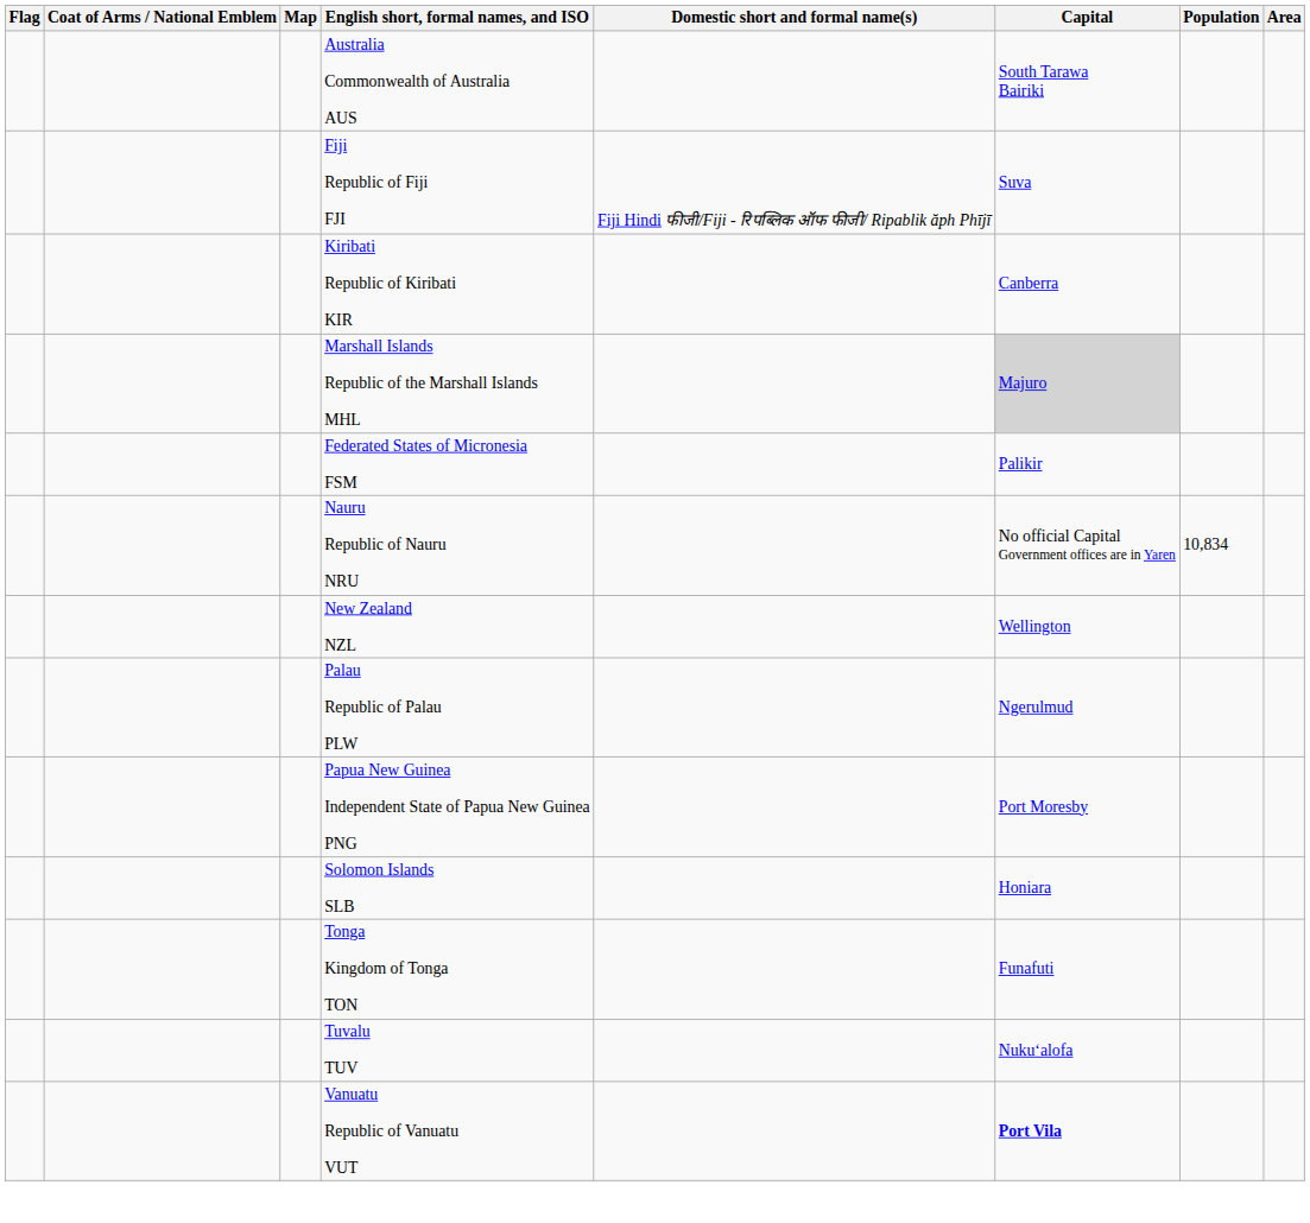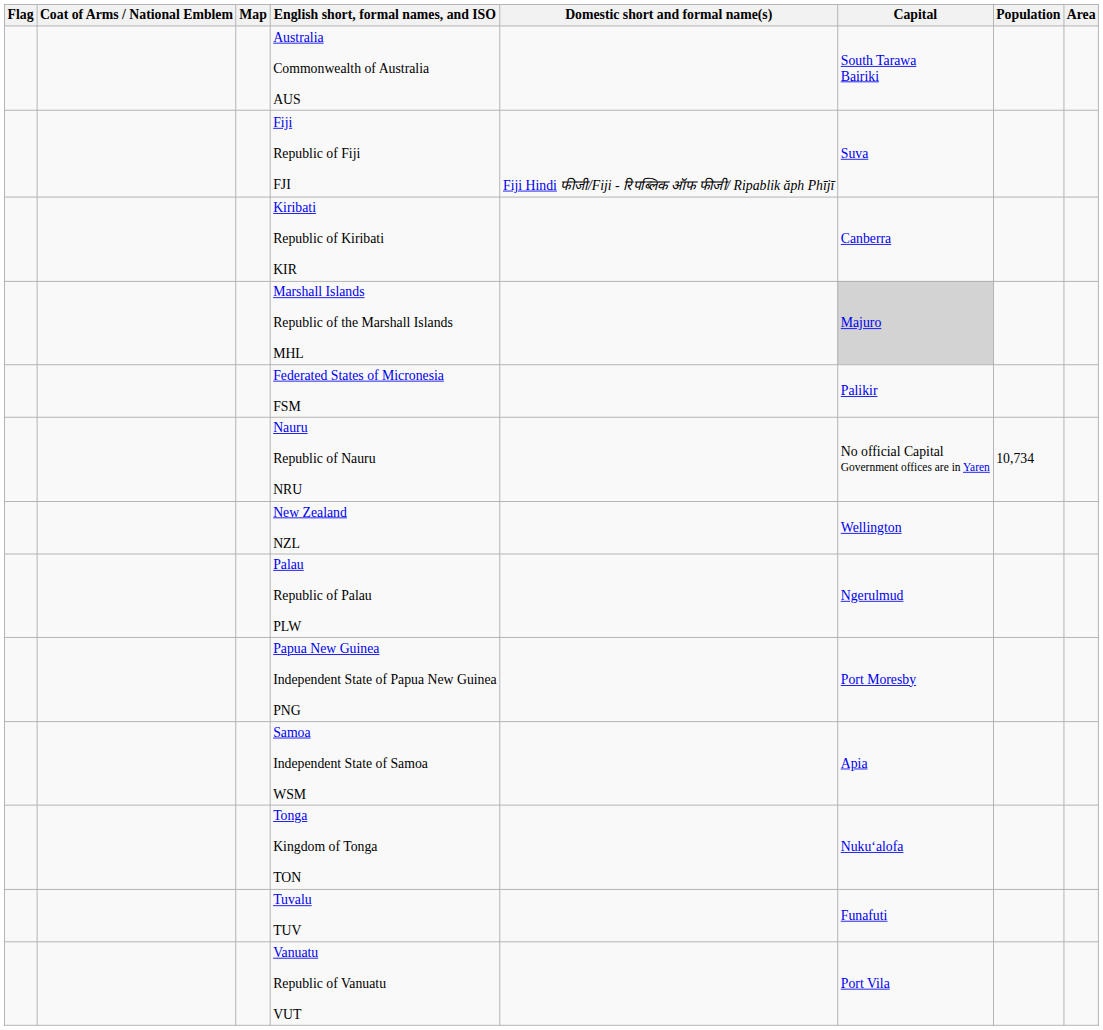 <table class="wikitable sortable">
 <tr>
 <th class="unsortable">Flag</th>
 <th>Coat of Arms / National Emblem</th>
 <th class="unsortable">Map</th>
 <th>English short, formal names, and ISO<br></th>
 <th>Domestic short and formal name(s)</th>
 <th>Capital<br></th>
 <th>Population <br></th>
 <th>Area<br></th>
 </tr>
 <tr>
 <td></td>
 <td></td>
 <td></td>
 <td><a href='#'>Australia</a><br><br>Commonwealth of Australia<br><br>AUS</td>
 <td></td>
 <td><a href='#'>South Tarawa</a><br><a href='#'>Bairiki</a></td>
 <td></td>
 <td></td>
 </tr>
 <tr>
 <td></td>
 <td></td>
 <td></td>
 <td><a href='#'>Fiji</a><br><br>Republic of Fiji<br><br>FJI</td>
 <td><br><br><br><br><a href='#'>Fiji Hindi</a> <em>फीजी/Fiji - रिपब्लिक ऑफ फीजी/ Ripablik ăph Phījī</em></td>
 <td><a href='#'>Suva</a></td>
 <td></td>
 <td></td>
 </tr>
 <tr>
 <td></td>
 <td></td>
 <td></td>
 <td><a href='#'>Kiribati</a><br><br>Republic of Kiribati<br><br>KIR</td>
 <td><br><br></td>
 <td><a href='#'>Canberra</a></td>
 <td></td>
 <td></td>
 </tr>
 <tr>
 <td></td>
 <td></td>
 <td></td>
 <td><a href='#'>Marshall Islands</a><br><br>Republic of the Marshall Islands<br><br>MHL</td>
 <td><br><br></td>
 <td style="background: lightgrey;"><a href='#'>Majuro</a></td>
 <td></td>
 <td></td>
 </tr>
 <tr>
 <td></td>
 <td></td>
 <td></td>
 <td><a href='#'>Federated States of Micronesia</a><br><br>FSM</td>
 <td></td>
 <td><a href='#'>Palikir</a></td>
 <td></td>
 <td></td>
 </tr>
 <tr>
 <td></td>
 <td></td>
 <td></td>
 <td><a href='#'>Nauru</a><br><br>Republic of Nauru<br><br>NRU</td>
 <td><br><br></td>
 <td>No official Capital<br><small>Government offices are in <a href='#'>Yaren</a></small></td>
-<td>10,834</td>
+<td>10,734</td>
 <td></td>
 </tr>
 <tr>
 <td></td>
 <td></td>
 <td></td>
 <td><a href='#'>New Zealand</a><br><br>NZL</td>
 <td><br><br></td>
 <td><a href='#'>Wellington</a></td>
 <td></td>
 <td></td>
 </tr>
 <tr>
 <td></td>
 <td></td>
 <td></td>
 <td><a href='#'>Palau</a><br><br>Republic of Palau<br><br>PLW</td>
 <td><br><br></td>
 <td><a href='#'>Ngerulmud</a></td>
 <td></td>
 <td></td>
 </tr>
 <tr>
 <td></td>
 <td></td>
 <td></td>
 <td><a href='#'>Papua New Guinea</a><br><br>Independent State of Papua New Guinea<br><br>PNG</td>
 <td><br><br></td>
 <td><a href='#'>Port Moresby</a></td>
 <td></td>
 <td></td>
 </tr>
 <tr>
 <td></td>
 <td></td>
 <td></td>
-<td><a href='#'>Solomon Islands</a><br><br>SLB</td>
+<td><a href='#'>Samoa</a><br><br>Independent State of Samoa<br><br>WSM</td>
 <td><br><br></td>
-<td><a href='#'>Honiara</a></td>
+<td><a href='#'>Apia</a></td>
 <td></td>
 <td></td>
 </tr>
 <tr>
 <td></td>
 <td></td>
 <td></td>
 <td><a href='#'>Tonga</a><br><br>Kingdom of Tonga<br><br>TON</td>
 <td><br><br></td>
-<td><a href='#'>Funafuti</a></td>
+<td><a href='#'>Nukuʻalofa</a></td>
 <td></td>
 <td></td>
 </tr>
 <tr>
 <td></td>
 <td></td>
 <td></td>
 <td><a href='#'>Tuvalu</a><br><br>TUV</td>
 <td><br><br></td>
-<td><a href='#'>Nukuʻalofa</a></td>
+<td><a href='#'>Funafuti</a></td>
 <td></td>
 <td></td>
 </tr>
 <tr>
 <td></td>
 <td></td>
 <td></td>
 <td><a href='#'>Vanuatu</a><br><br>Republic of Vanuatu<br><br>VUT</td>
 <td><br><br><br><br></td>
-<td><strong><a href='#'>Port Vila</a></strong></td>
+<td><a href='#'>Port Vila</a></td>
 <td></td>
 <td></td>
 </tr>
 </table>
